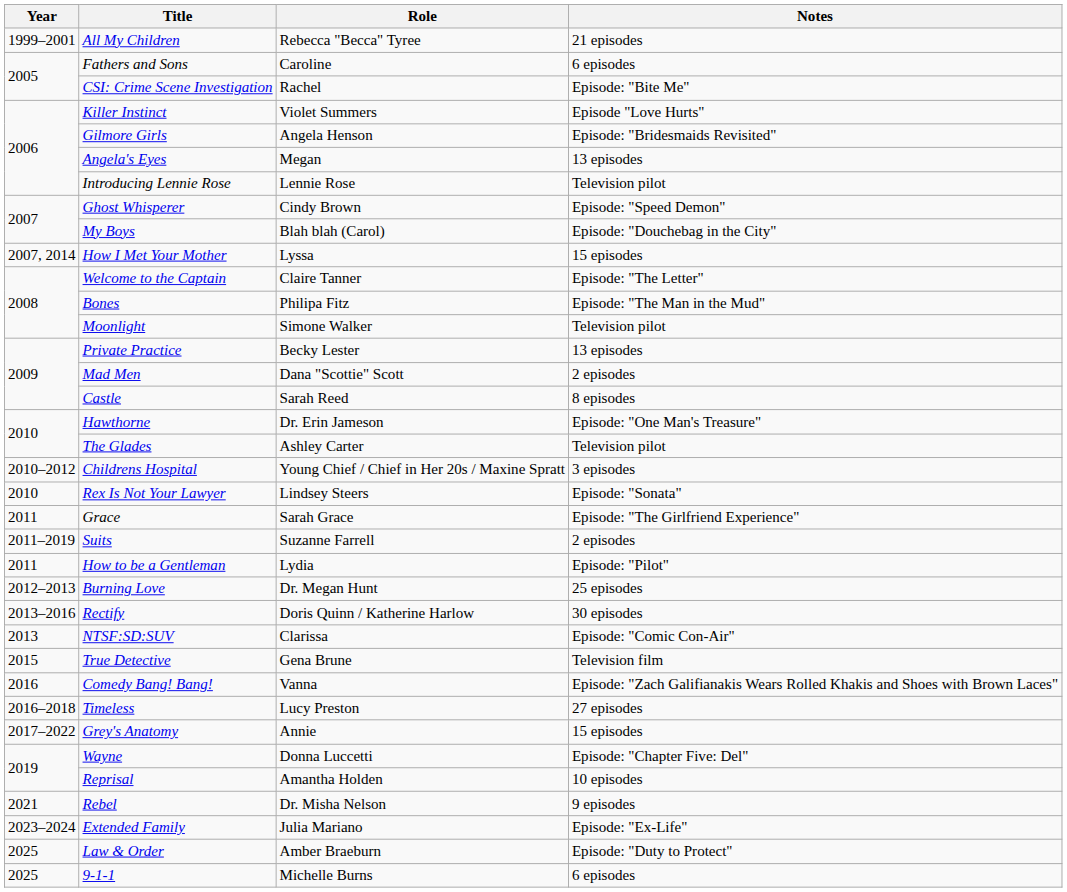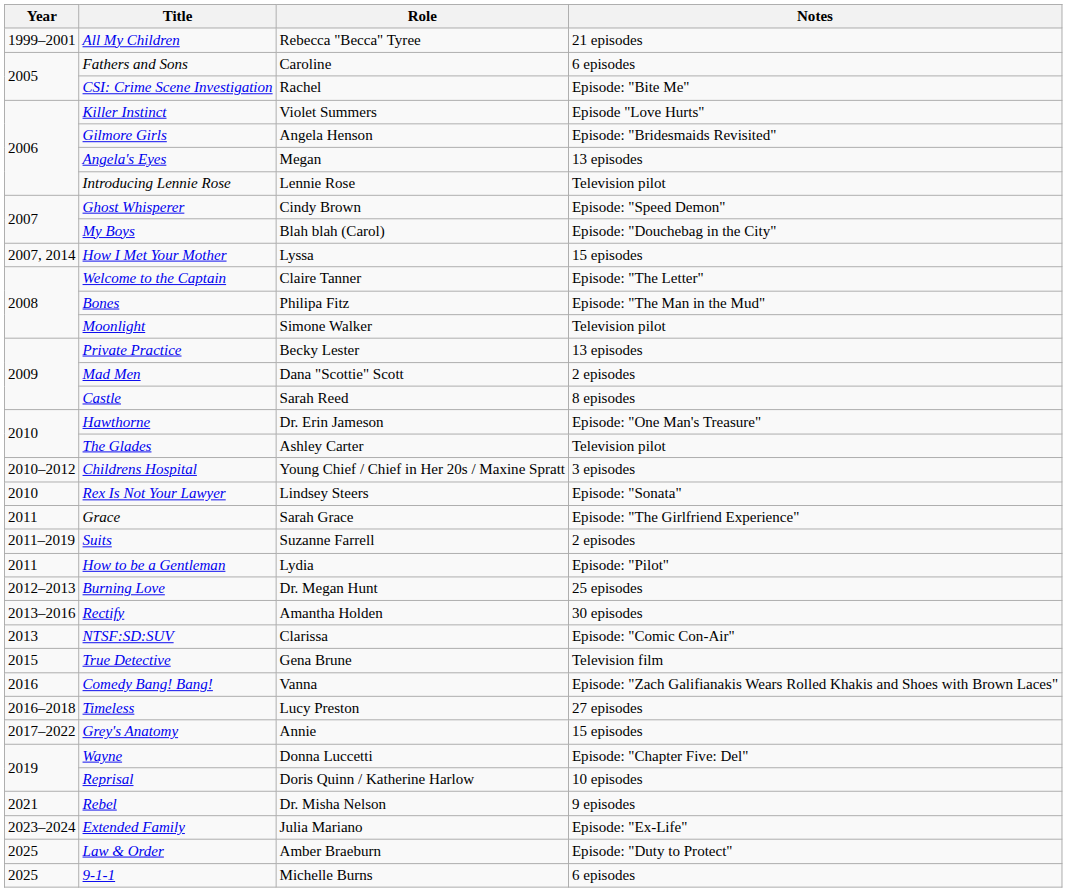 <table class="wikitable sortable">
 <tr>
 <th>Year</th>
 <th>Title</th>
 <th>Role</th>
 <th class="unsortable">Notes</th>
 </tr>
 <tr>
 <td>1999–2001</td>
 <td><em><a href='#'>All My Children</a></em></td>
 <td>Rebecca "Becca" Tyree</td>
 <td>21 episodes</td>
 </tr>
 <tr>
 <td rowspan="2">2005</td>
 <td><em>Fathers and Sons</em></td>
 <td>Caroline</td>
 <td>6 episodes</td>
 </tr>
 <tr>
 <td><em><a href='#'>CSI: Crime Scene Investigation</a></em></td>
 <td>Rachel</td>
 <td>Episode: "Bite Me"</td>
 </tr>
 <tr>
 <td rowspan="4">2006</td>
 <td><em><a href='#'>Killer Instinct</a></em></td>
 <td>Violet Summers</td>
 <td>Episode "Love Hurts"</td>
 </tr>
 <tr>
 <td><em><a href='#'>Gilmore Girls</a></em></td>
 <td>Angela Henson</td>
 <td>Episode: "Bridesmaids Revisited"</td>
 </tr>
 <tr>
 <td><em><a href='#'>Angela's Eyes</a></em></td>
 <td>Megan</td>
 <td>13 episodes</td>
 </tr>
 <tr>
 <td><em>Introducing Lennie Rose</em></td>
 <td>Lennie Rose</td>
 <td>Television pilot</td>
 </tr>
 <tr>
 <td rowspan="2">2007</td>
 <td><em><a href='#'>Ghost Whisperer</a></em></td>
 <td>Cindy Brown</td>
 <td>Episode: "Speed Demon"</td>
 </tr>
 <tr>
 <td><em><a href='#'>My Boys</a></em></td>
 <td>Blah blah (Carol)</td>
 <td>Episode: "Douchebag in the City"</td>
 </tr>
 <tr>
 <td>2007, 2014</td>
 <td><em><a href='#'>How I Met Your Mother</a></em></td>
 <td>Lyssa</td>
 <td>15 episodes</td>
 </tr>
 <tr>
 <td rowspan="3">2008</td>
 <td><em><a href='#'>Welcome to the Captain</a></em></td>
 <td>Claire Tanner</td>
 <td>Episode: "The Letter"</td>
 </tr>
 <tr>
 <td><em><a href='#'>Bones</a></em></td>
 <td>Philipa Fitz</td>
 <td>Episode: "The Man in the Mud"</td>
 </tr>
 <tr>
 <td><em><a href='#'>Moonlight</a></em></td>
 <td>Simone Walker</td>
 <td>Television pilot</td>
 </tr>
 <tr>
 <td rowspan="3">2009</td>
 <td><em><a href='#'>Private Practice</a></em></td>
 <td>Becky Lester</td>
 <td>13 episodes</td>
 </tr>
 <tr>
 <td><em><a href='#'>Mad Men</a></em></td>
 <td>Dana "Scottie" Scott</td>
 <td>2 episodes</td>
 </tr>
 <tr>
 <td><em><a href='#'>Castle</a></em></td>
 <td>Sarah Reed</td>
 <td>8 episodes</td>
 </tr>
 <tr>
 <td rowspan="2">2010</td>
 <td><em><a href='#'>Hawthorne</a></em></td>
 <td>Dr. Erin Jameson</td>
 <td>Episode: "One Man's Treasure"</td>
 </tr>
 <tr>
 <td><em><a href='#'>The Glades</a></em></td>
 <td>Ashley Carter</td>
 <td>Television pilot</td>
 </tr>
 <tr>
 <td>2010–2012</td>
 <td><em><a href='#'>Childrens Hospital</a></em></td>
 <td>Young Chief / Chief in Her 20s / Maxine Spratt</td>
 <td>3 episodes</td>
 </tr>
 <tr>
 <td>2010</td>
 <td><em><a href='#'>Rex Is Not Your Lawyer</a></em></td>
 <td>Lindsey Steers</td>
 <td>Episode: "Sonata"</td>
 </tr>
 <tr>
 <td>2011</td>
 <td><em>Grace</em></td>
 <td>Sarah Grace</td>
 <td>Episode: "The Girlfriend Experience"</td>
 </tr>
 <tr>
 <td>2011–2019</td>
 <td><em><a href='#'>Suits</a></em></td>
 <td>Suzanne Farrell</td>
 <td>2 episodes</td>
 </tr>
 <tr>
 <td>2011</td>
 <td><em><a href='#'>How to be a Gentleman</a></em></td>
 <td>Lydia</td>
 <td>Episode: "Pilot"</td>
 </tr>
 <tr>
 <td>2012–2013</td>
 <td><em><a href='#'>Burning Love</a></em></td>
 <td>Dr. Megan Hunt</td>
 <td>25 episodes</td>
 </tr>
 <tr>
 <td>2013–2016</td>
 <td><em><a href='#'>Rectify</a></em></td>
-<td>Doris Quinn / Katherine Harlow</td>
+<td>Amantha Holden</td>
 <td>30 episodes</td>
 </tr>
 <tr>
 <td>2013</td>
 <td><em><a href='#'>NTSF:SD:SUV</a></em></td>
 <td>Clarissa</td>
 <td>Episode: "Comic Con-Air"</td>
 </tr>
 <tr>
 <td>2015</td>
 <td><em><a href='#'>True Detective</a></em></td>
 <td>Gena Brune</td>
 <td>Television film</td>
 </tr>
 <tr>
 <td>2016</td>
 <td><em><a href='#'>Comedy Bang! Bang!</a></em></td>
 <td>Vanna</td>
 <td>Episode: "Zach Galifianakis Wears Rolled Khakis and Shoes with Brown Laces"</td>
 </tr>
 <tr>
 <td>2016–2018</td>
 <td><em><a href='#'>Timeless</a></em></td>
 <td>Lucy Preston</td>
 <td>27 episodes</td>
 </tr>
 <tr>
 <td>2017–2022</td>
 <td><em><a href='#'>Grey's Anatomy</a></em></td>
 <td>Annie</td>
 <td>15 episodes</td>
 </tr>
 <tr>
 <td rowspan="2">2019</td>
 <td><em><a href='#'>Wayne</a></em></td>
 <td>Donna Luccetti</td>
 <td>Episode: "Chapter Five: Del"</td>
 </tr>
 <tr>
 <td><em><a href='#'>Reprisal</a></em></td>
-<td>Amantha Holden</td>
+<td>Doris Quinn / Katherine Harlow</td>
 <td>10 episodes</td>
 </tr>
 <tr>
 <td>2021</td>
 <td><em><a href='#'>Rebel</a></em></td>
 <td>Dr. Misha Nelson</td>
 <td>9 episodes</td>
 </tr>
 <tr>
 <td>2023–2024</td>
 <td><em><a href='#'>Extended Family</a></em></td>
 <td>Julia Mariano</td>
 <td>Episode: "Ex-Life"</td>
 </tr>
 <tr>
 <td>2025</td>
 <td><em><a href='#'>Law & Order</a></em></td>
 <td>Amber Braeburn</td>
 <td>Episode: "Duty to Protect"</td>
 </tr>
 <tr>
 <td>2025</td>
 <td><em><a href='#'>9-1-1</a></em></td>
 <td>Michelle Burns</td>
 <td>6 episodes</td>
 </tr>
 </table>
